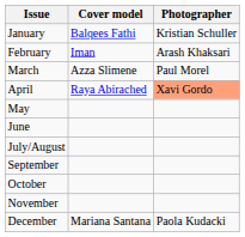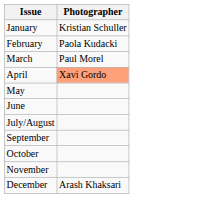 <table class="sortable wikitable">
 <tr>
 <th>Issue</th>
-<th>Cover model</th>
 <th>Photographer</th>
 </tr>
 <tr>
 <td>January</td>
-<td><a href='#'>Balqees Fathi</a></td>
 <td>Kristian Schuller</td>
 </tr>
 <tr>
 <td>February</td>
-<td><a href='#'>Iman</a></td>
-<td>Arash Khaksari</td>
+<td>Paola Kudacki</td>
 </tr>
 <tr>
 <td>March</td>
-<td>Azza Slimene</td>
 <td>Paul Morel</td>
 </tr>
 <tr>
 <td>April</td>
-<td><a href='#'>Raya Abirached</a></td>
 <td style="background: lightsalmon;">Xavi Gordo</td>
 </tr>
 <tr>
 <td>May</td>
 <td></td>
-<td></td>
 </tr>
 <tr>
 <td>June</td>
-<td></td>
 <td></td>
 </tr>
 <tr>
 <td>July/August</td>
 <td></td>
-<td></td>
 </tr>
 <tr>
 <td>September</td>
-<td></td>
 <td></td>
 </tr>
 <tr>
 <td>October</td>
 <td></td>
-<td></td>
 </tr>
 <tr>
 <td>November</td>
 <td></td>
-<td></td>
 </tr>
 <tr>
 <td>December</td>
-<td>Mariana Santana</td>
-<td>Paola Kudacki</td>
+<td>Arash Khaksari</td>
 </tr>
 </table>
